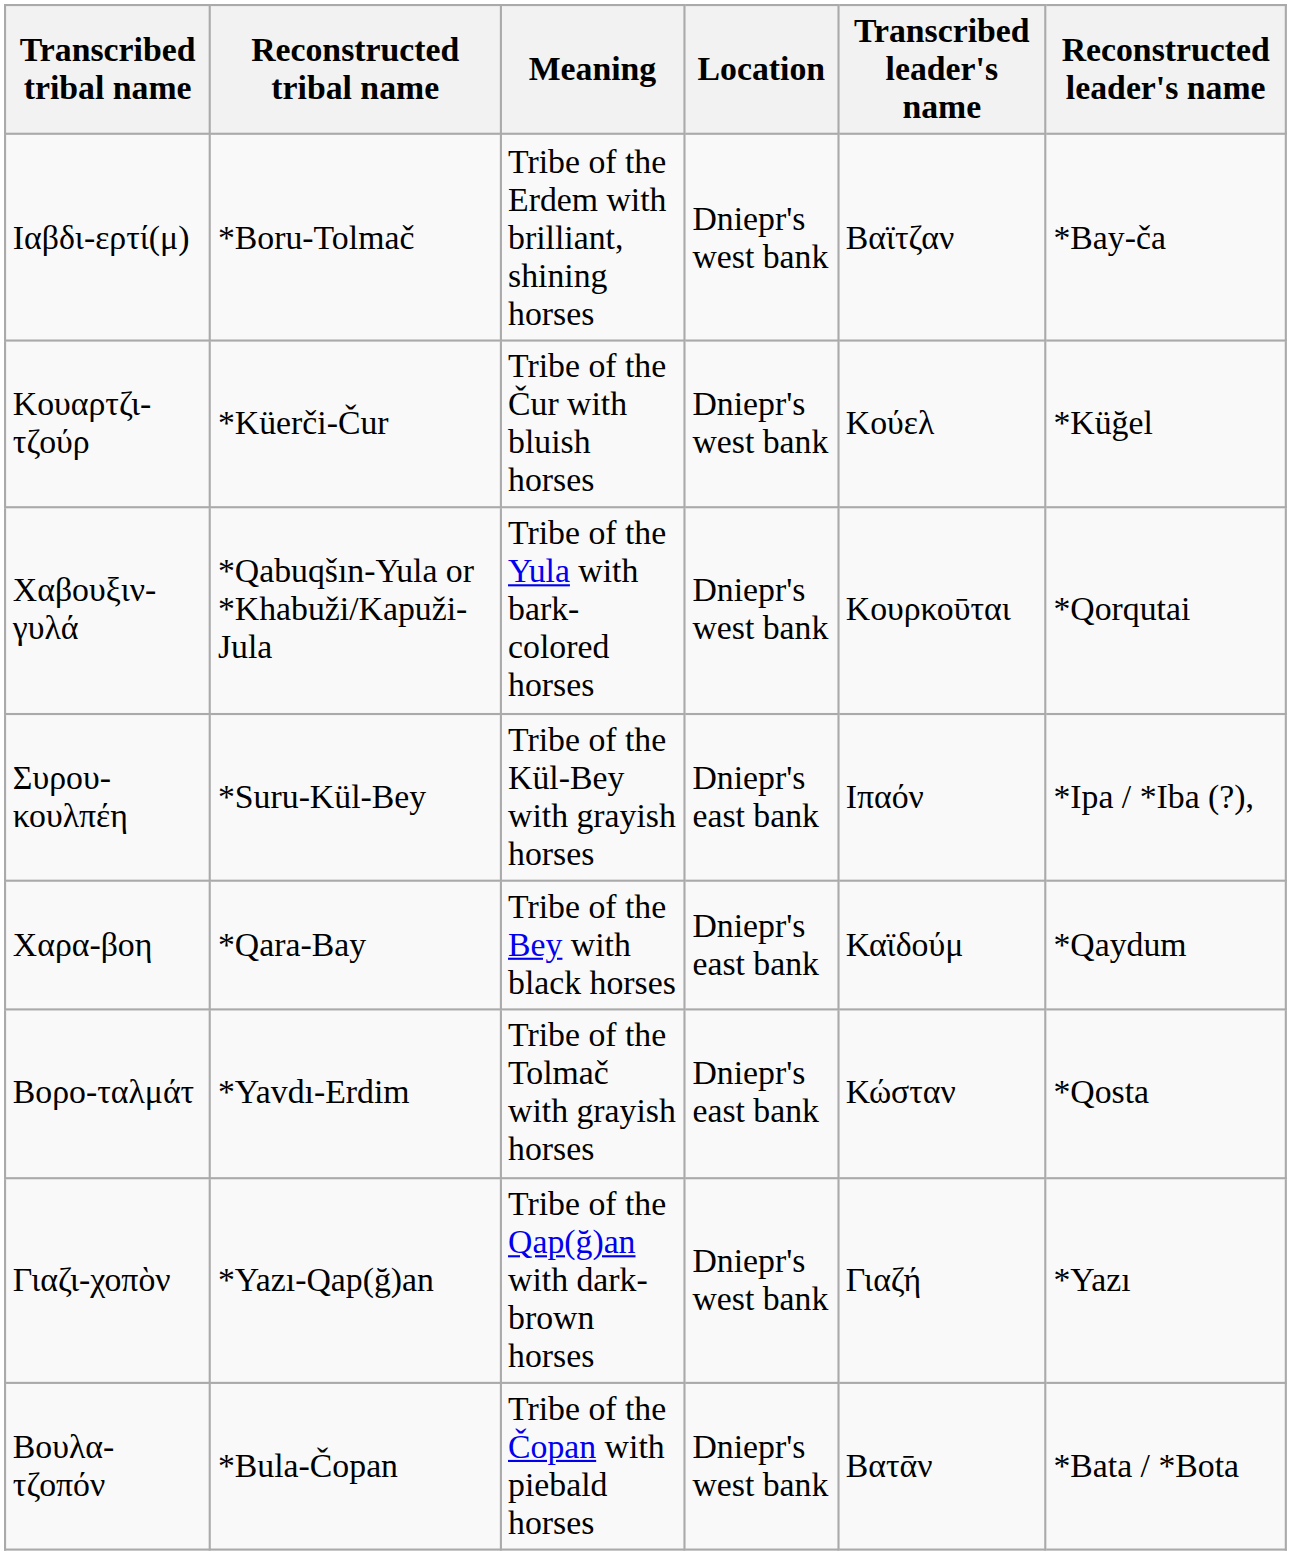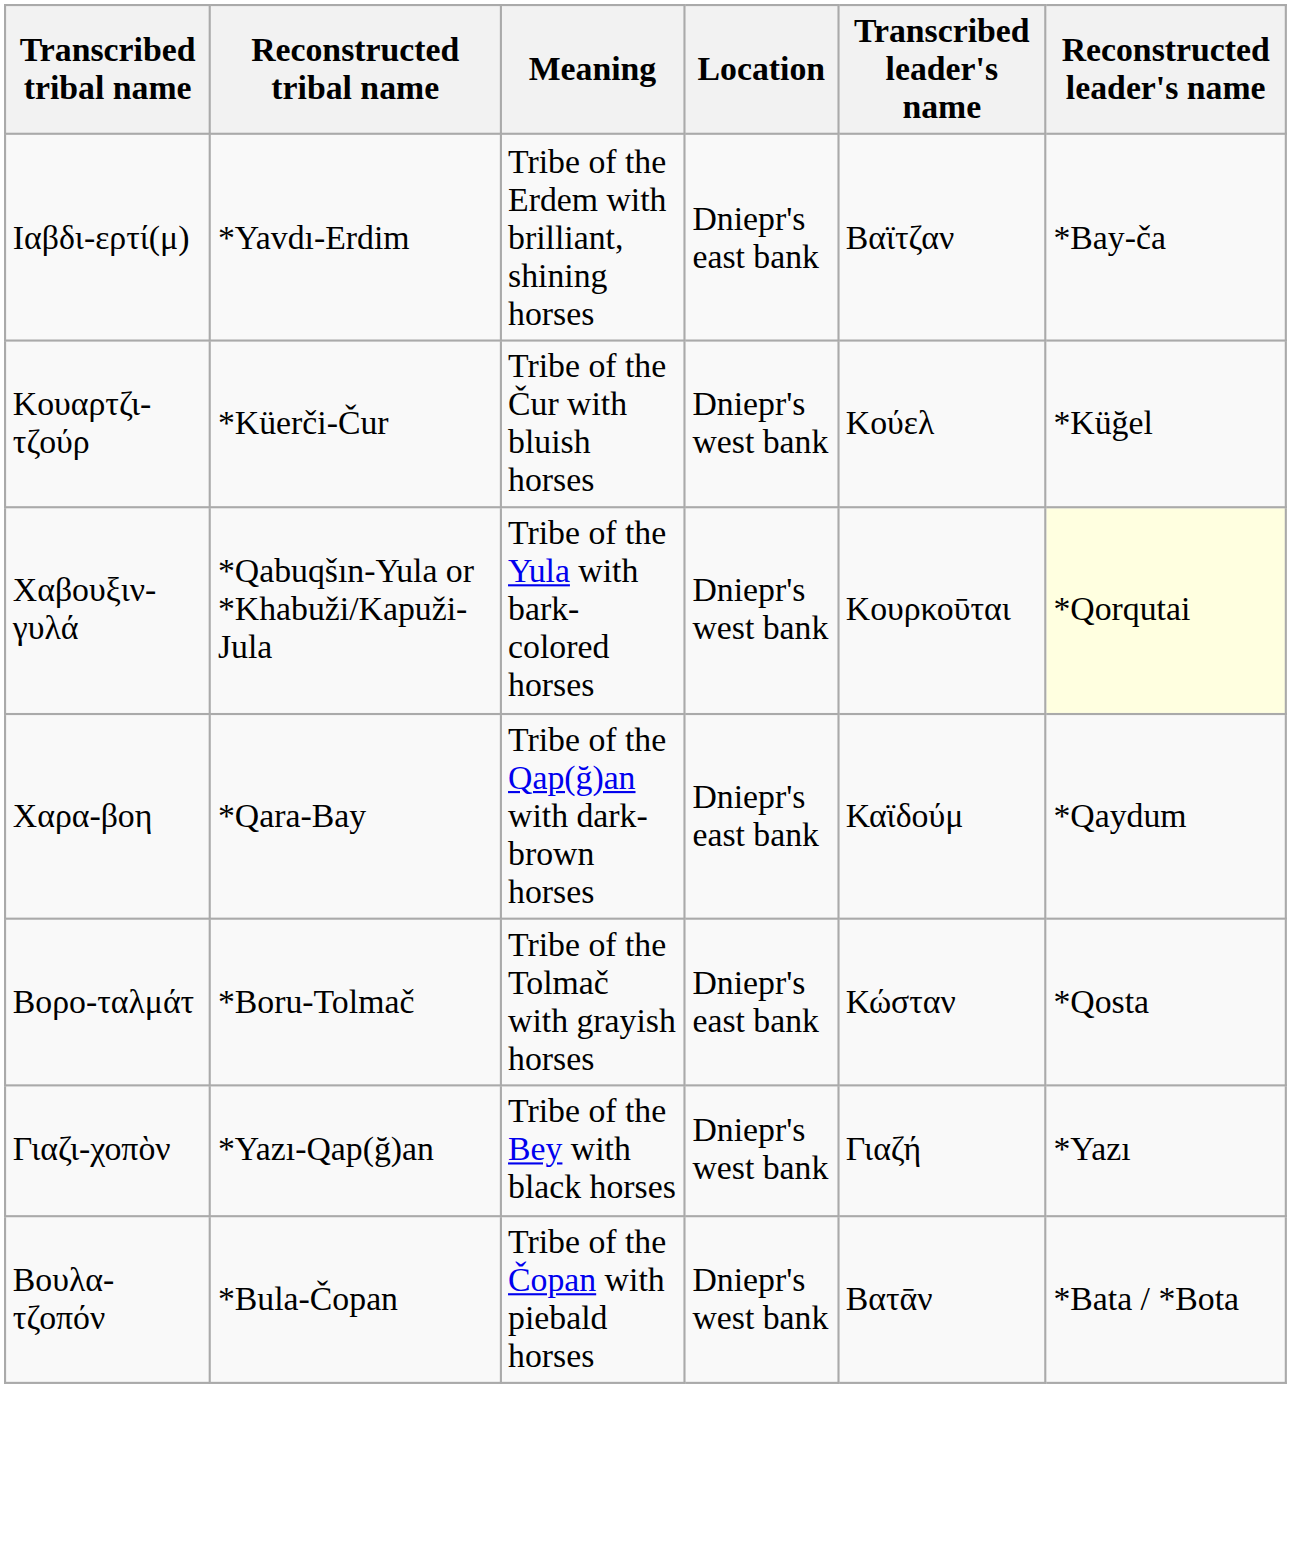 <table class="wikitable sortable">
 <tr>
 <th>Transcribed tribal name</th>
 <th>Reconstructed tribal name</th>
 <th>Meaning</th>
 <th>Location</th>
 <th>Transcribed leader's name</th>
 <th>Reconstructed leader's name</th>
 </tr>
 <tr>
 <td>Ιαβδι-ερτί(μ)</td>
-<td>*Boru-Tolmač</td>
+<td>*Yavdı-Erdim</td>
 <td>Tribe of the Erdem with brilliant, shining horses</td>
-<td>Dniepr's west bank</td>
+<td>Dniepr's east bank</td>
 <td>Βαϊτζαν</td>
 <td>*Bay-ča</td>
 </tr>
 <tr>
 <td>Κουαρτζι-τζούρ</td>
 <td>*Küerči-Čur</td>
 <td>Tribe of the Čur with bluish horses</td>
 <td>Dniepr's west bank</td>
 <td>Κούελ</td>
 <td>*Küğel</td>
 </tr>
 <tr>
 <td>Χαβουξιν-γυλά</td>
 <td>*Qabuqšın-Yula or *Khabuži/Kapuži-Jula</td>
 <td>Tribe of the <a href='#'>Yula</a> with bark-colored horses</td>
 <td>Dniepr's west bank</td>
 <td>Κουρκοῡται</td>
-<td>*Qorqutai</td>
-</tr>
-<tr>
-<td>Συρου-κουλπέη</td>
-<td>*Suru-Kül-Bey</td>
-<td>Tribe of the Kül-Bey with grayish horses</td>
-<td>Dniepr's east bank</td>
-<td>Ιπαόν</td>
-<td>*Ipa / *Iba (?),</td>
+<td style="background: lightyellow;">*Qorqutai</td>
 </tr>
 <tr>
 <td>Χαρα-βοη</td>
 <td>*Qara-Bay</td>
-<td>Tribe of the <a href='#'>Bey</a> with black horses</td>
+<td>Tribe of the <a href='#'>Qap(ğ)an</a> with dark-brown horses</td>
 <td>Dniepr's east bank</td>
 <td>Καϊδούμ</td>
 <td>*Qaydum</td>
 </tr>
 <tr>
 <td>Βορο-ταλμάτ</td>
-<td>*Yavdı-Erdim</td>
+<td>*Boru-Tolmač</td>
 <td>Tribe of the Tolmač with grayish horses</td>
 <td>Dniepr's east bank</td>
 <td>Κώσταν</td>
 <td>*Qosta</td>
 </tr>
 <tr>
 <td>Γιαζι-χοπὸν</td>
 <td>*Yazı-Qap(ğ)an</td>
-<td>Tribe of the <a href='#'>Qap(ğ)an</a> with dark-brown horses</td>
+<td>Tribe of the <a href='#'>Bey</a> with black horses</td>
 <td>Dniepr's west bank</td>
 <td>Γιαζή</td>
 <td>*Yazı</td>
 </tr>
 <tr>
 <td>Βουλα-τζοπόν</td>
 <td>*Bula-Čopan</td>
 <td>Tribe of the <a href='#'>Čopan</a> with piebald horses</td>
 <td>Dniepr's west bank</td>
 <td>Βατᾱν</td>
 <td>*Bata / *Bota</td>
 </tr>
 </table>
